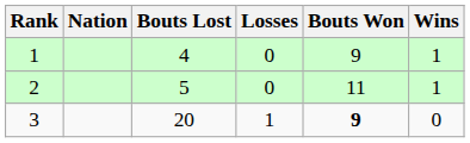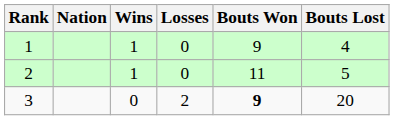 <table class="wikitable sortable" style="text-align:center">
 <tr>
 <th>Rank</th>
 <th>Nation</th>
-<th>Bouts Lost</th>
+<th>Wins</th>
 <th>Losses</th>
 <th>Bouts Won</th>
-<th>Wins</th>
+<th>Bouts Lost</th>
 </tr>
 <tr style="background:#cfc;">
 <td>1</td>
 <td align=left></td>
-<td>4</td>
+<td>1</td>
 <td>0</td>
 <td>9</td>
-<td>1</td>
+<td>4</td>
 </tr>
 <tr style= "background:#cfc;">
 <td>2</td>
 <td align=left></td>
-<td>5</td>
+<td>1</td>
 <td>0</td>
 <td>11</td>
-<td>1</td>
+<td>5</td>
 </tr>
 <tr>
 <td>3</td>
 <td align=left></td>
+<td>0</td>
+<td>2</td>
+<td><strong>9</strong></td>
 <td>20</td>
-<td>1</td>
-<td><strong>9</strong></td>
-<td>0</td>
 </tr>
 </table>
